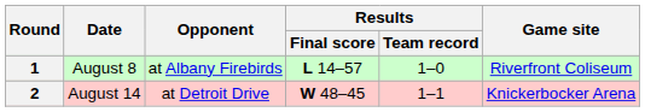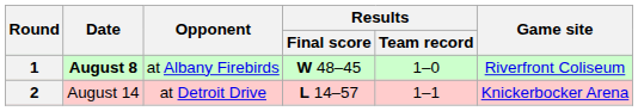 <table class="wikitable" style="font-size: 92%;" "align=center">
 <tr>
 <th rowspan="2">Round</th>
 <th rowspan="2">Date</th>
 <th rowspan="2">Opponent</th>
 <th colspan="2">Results</th>
 <th rowspan="2">Game site</th>
 </tr>
 <tr>
 <th>Final score</th>
 <th>Team record</th>
 </tr>
 <tr style="background:#cfc">
 <th>1</th>
-<td style="text-align:center;">August 8</td>
+<td style="text-align:center;"><strong>August 8</strong></td>
 <td style="text-align:center;">at <a href='#'>Albany Firebirds</a></td>
-<td style="text-align:center;"><strong>L</strong> 14–57</td>
+<td style="text-align:center;"><strong>W</strong> 48–45</td>
 <td style="text-align:center;">1–0</td>
 <td style="text-align:center;"><a href='#'>Riverfront Coliseum</a></td>
 </tr>
 <tr style="background:#fcc">
 <th>2</th>
 <td style="text-align:center;">August 14</td>
 <td style="text-align:center;">at <a href='#'>Detroit Drive</a></td>
-<td style="text-align:center;"><strong>W</strong> 48–45</td>
+<td style="text-align:center;"><strong>L</strong> 14–57</td>
 <td style="text-align:center;">1–1</td>
 <td style="text-align:center;"><a href='#'>Knickerbocker Arena</a></td>
 </tr>
 </table>
